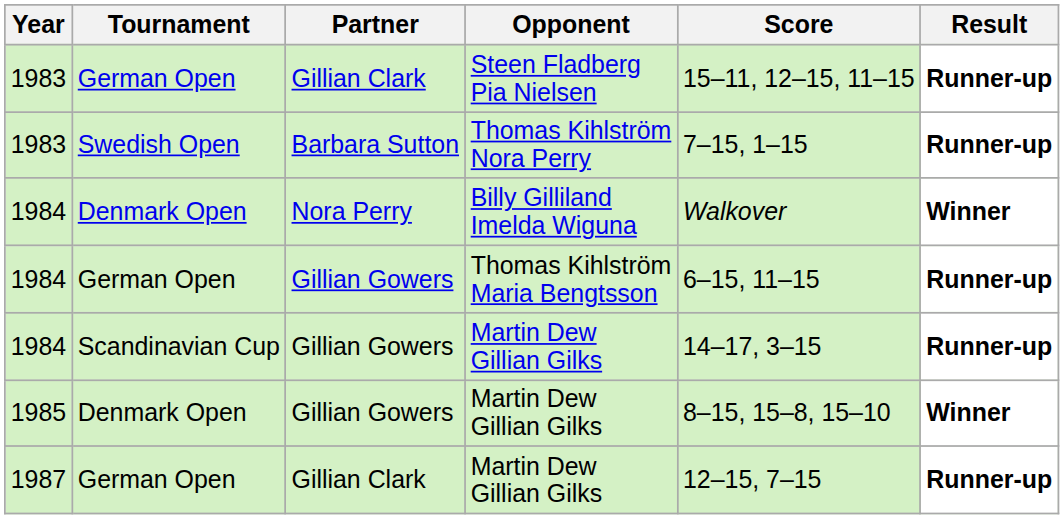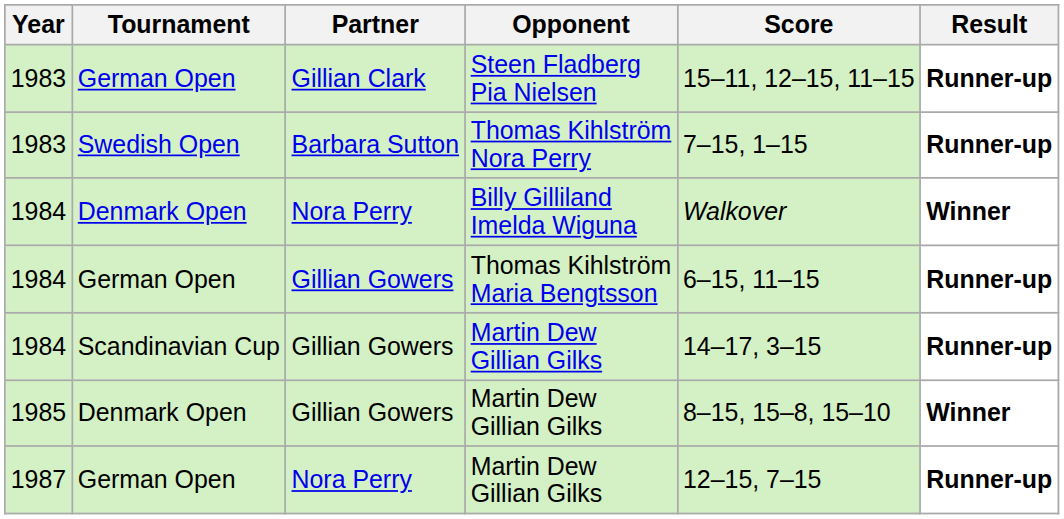 <table class="sortable wikitable" style="font-size: 90%;">
 <tr>
 <th>Year</th>
 <th>Tournament</th>
 <th>Partner</th>
 <th>Opponent</th>
 <th>Score</th>
 <th>Result</th>
 </tr>
 <tr style="background:#D4F1C5">
 <td align="center">1983</td>
 <td><a href='#'>German Open</a></td>
 <td> <a href='#'>Gillian Clark</a></td>
 <td> <a href='#'>Steen Fladberg</a><br> <a href='#'>Pia Nielsen</a></td>
 <td>15–11, 12–15, 11–15</td>
 <td style="text-align:left; background:white"> <strong>Runner-up</strong></td>
 </tr>
 <tr style="background:#D4F1C5">
 <td align="center">1983</td>
 <td><a href='#'>Swedish Open</a></td>
 <td> <a href='#'>Barbara Sutton</a></td>
 <td> <a href='#'>Thomas Kihlström</a><br> <a href='#'>Nora Perry</a></td>
 <td>7–15, 1–15</td>
 <td style="text-align:left; background:white"> <strong>Runner-up</strong></td>
 </tr>
 <tr style="background:#D4F1C5">
 <td align="center">1984</td>
 <td><a href='#'>Denmark Open</a></td>
 <td> <a href='#'>Nora Perry</a></td>
 <td> <a href='#'>Billy Gilliland</a><br> <a href='#'>Imelda Wiguna</a></td>
 <td><em>Walkover</em></td>
 <td style="text-align:left; background:white"> <strong>Winner</strong></td>
 </tr>
 <tr style="background:#D4F1C5">
 <td align="center">1984</td>
 <td>German Open</td>
 <td> <a href='#'>Gillian Gowers</a></td>
 <td> Thomas Kihlström<br> <a href='#'>Maria Bengtsson</a></td>
 <td>6–15, 11–15</td>
 <td style="text-align:left; background:white"> <strong>Runner-up</strong></td>
 </tr>
 <tr style="background:#D4F1C5">
 <td align="center">1984</td>
 <td>Scandinavian Cup</td>
 <td> Gillian Gowers</td>
 <td> <a href='#'>Martin Dew</a><br> <a href='#'>Gillian Gilks</a></td>
 <td>14–17, 3–15</td>
 <td style="text-align:left; background:white"> <strong>Runner-up</strong></td>
 </tr>
 <tr style="background:#D4F1C5">
 <td align="center">1985</td>
 <td>Denmark Open</td>
 <td> Gillian Gowers</td>
 <td> Martin Dew<br> Gillian Gilks</td>
 <td>8–15, 15–8, 15–10</td>
 <td style="text-align:left; background:white"> <strong>Winner</strong></td>
 </tr>
 <tr style="background:#D4F1C5">
 <td align="center">1987</td>
 <td>German Open</td>
-<td> Gillian Clark</td>
+<td> <a href='#'>Nora Perry</a></td>
 <td> Martin Dew<br> Gillian Gilks</td>
 <td>12–15, 7–15</td>
 <td style="text-align:left; background:white"> <strong>Runner-up</strong></td>
 </tr>
 </table>
